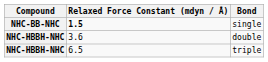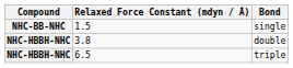 <table class="wikitable">
 <tr>
 <th>Compound</th>
 <th>Relaxed Force Constant (mdyn / Å)</th>
 <th>Bond</th>
 </tr>
 <tr>
 <th>NHC-BB-NHC</th>
-<td><strong>1.5</strong></td>
+<td>1.5</td>
 <td>single</td>
 </tr>
 <tr>
 <th>NHC-HBBH-NHC</th>
-<td>3.6</td>
+<td>3.8</td>
 <td>double</td>
 </tr>
 <tr>
 <th>NHC-HBBH-NHC</th>
 <td>6.5</td>
 <td>triple</td>
 </tr>
 </table>
